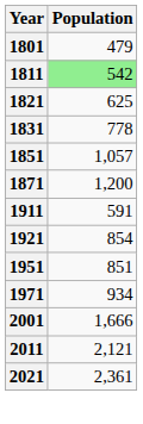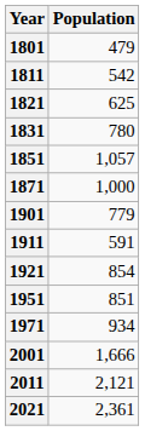 <table class="wikitable">
 <tr>
 <th scope="col">Year</th>
 <th scope="col">Population</th>
 </tr>
 <tr>
 <th scope="row">1801</th>
 <td align="right">479</td>
 </tr>
 <tr>
 <th scope="row">1811</th>
-<td align="right" style="background: lightgreen;">542</td>
+<td align="right">542</td>
 </tr>
 <tr>
 <th scope="row">1821</th>
 <td align="right">625</td>
 </tr>
 <tr>
 <th scope="row">1831</th>
-<td align="right">778</td>
+<td align="right">780</td>
 </tr>
 <tr>
 <th scope="row">1851</th>
 <td align="right">1,057</td>
 </tr>
 <tr>
 <th scope="row">1871</th>
-<td align="right">1,200</td>
+<td align="right">1,000</td>
+</tr>
+<tr>
+<th scope="row">1901</th>
+<td align="right">779</td>
 </tr>
 <tr>
 <th scope="row">1911</th>
 <td align="right">591</td>
 </tr>
 <tr>
 <th scope="row">1921</th>
 <td align="right">854</td>
 </tr>
 <tr>
 <th scope="row">1951</th>
 <td align="right">851</td>
 </tr>
 <tr>
 <th scope="row">1971</th>
 <td align="right">934</td>
 </tr>
 <tr>
 <th scope="row">2001</th>
 <td align="right">1,666</td>
 </tr>
 <tr>
 <th scope="row">2011</th>
 <td align="right">2,121</td>
 </tr>
 <tr>
 <th scope="row">2021</th>
 <td align="right">2,361</td>
 </tr>
 </table>
